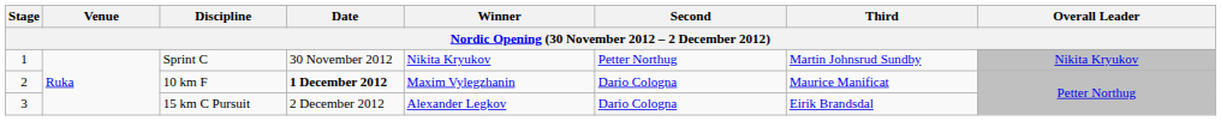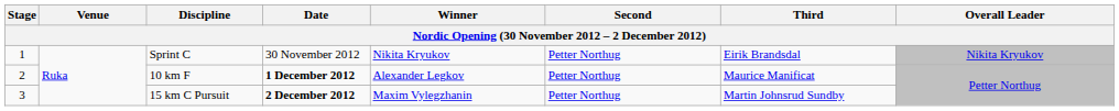 <table class="wikitable" style="font-size: 90%">
 <tr>
 <th scope="col">Stage</th>
 <th scope="col" width="120">Venue</th>
 <th scope="col" width="130">Discipline</th>
 <th scope="col" width="120">Date</th>
 <th scope="col" width="200">Winner</th>
 <th scope="col" width="200">Second</th>
 <th scope="col" width="200">Third</th>
 <th scope="col" width="250">Overall Leader</th>
 </tr>
 <tr>
 <th scope="row" style="text-align:center" colspan="9"><a href='#'>Nordic Opening</a> (30 November 2012 – 2 December 2012)</th>
 </tr>
 <tr>
 <td align="center">1</td>
 <td rowspan="3"> <a href='#'>Ruka</a></td>
 <td>Sprint C</td>
 <td>30 November 2012</td>
 <td> <a href='#'>Nikita Kryukov</a></td>
 <td> <a href='#'>Petter Northug</a></td>
-<td> <a href='#'>Martin Johnsrud Sundby</a></td>
+<td> <a href='#'>Eirik Brandsdal</a></td>
 <td style="background:#c0c0c0;" align="center" rowspan="1"> <a href='#'>Nikita Kryukov</a></td>
 </tr>
 <tr>
 <td align="center">2</td>
 <td>10 km F</td>
 <td><strong>1 December 2012</strong></td>
-<td> <a href='#'>Maxim Vylegzhanin</a></td>
-<td> <a href='#'>Dario Cologna</a></td>
+<td> <a href='#'>Alexander Legkov</a></td>
+<td> <a href='#'>Petter Northug</a></td>
 <td> <a href='#'>Maurice Manificat</a></td>
 <td style="background:#c0c0c0;" align="center" rowspan="2"> <a href='#'>Petter Northug</a></td>
 </tr>
 <tr>
 <td align="center">3</td>
 <td>15 km C Pursuit</td>
-<td>2 December 2012</td>
-<td> <a href='#'>Alexander Legkov</a></td>
-<td> <a href='#'>Dario Cologna</a></td>
-<td> <a href='#'>Eirik Brandsdal</a></td>
+<td><strong>2 December 2012</strong></td>
+<td> <a href='#'>Maxim Vylegzhanin</a></td>
+<td> <a href='#'>Petter Northug</a></td>
+<td> <a href='#'>Martin Johnsrud Sundby</a></td>
 </tr>
 </table>
